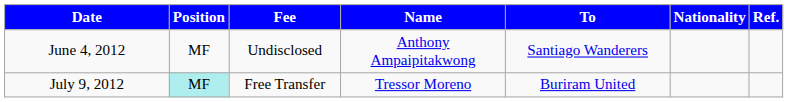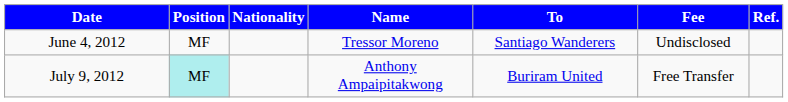 <table class="wikitable"  style="text-align:center; font-size:90%; ">
 <tr>
 <th style="background:#00f; color:white; width:150px;">Date</th>
 <th style="background:#00f; color:white; width:50px;">Position</th>
-<th style="background:#00f; color:white; width:100px;">Fee</th>
+<th style="background:#00f; color:white; width:50px;">Nationality</th>
 <th style="background:#00f; color:white; width:150px;">Name</th>
 <th style="background:#00f; color:white; width:150px;">To</th>
-<th style="background:#00f; color:white; width:50px;">Nationality</th>
+<th style="background:#00f; color:white; width:100px;">Fee</th>
 <th style="background:#00f; color:white; width:25px;">Ref.</th>
 </tr>
 <tr>
 <td>June 4, 2012</td>
 <td>MF</td>
+<td></td>
+<td><a href='#'>Tressor Moreno</a></td>
+<td> <a href='#'>Santiago Wanderers</a></td>
 <td>Undisclosed</td>
-<td><a href='#'>Anthony Ampaipitakwong</a></td>
-<td> <a href='#'>Santiago Wanderers</a></td>
-<td></td>
 <td></td>
 </tr>
 <tr>
 <td>July 9, 2012</td>
 <td style="background: paleturquoise;">MF</td>
+<td></td>
+<td><a href='#'>Anthony Ampaipitakwong</a></td>
+<td> <a href='#'>Buriram United</a></td>
 <td>Free Transfer</td>
-<td><a href='#'>Tressor Moreno</a></td>
-<td> <a href='#'>Buriram United</a></td>
-<td></td>
 <td></td>
 </tr>
 </table>
